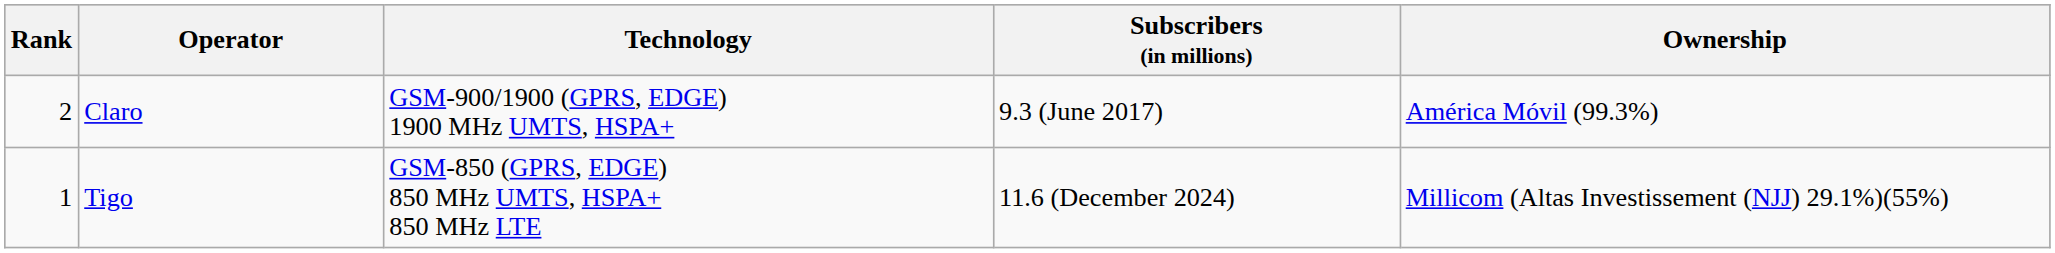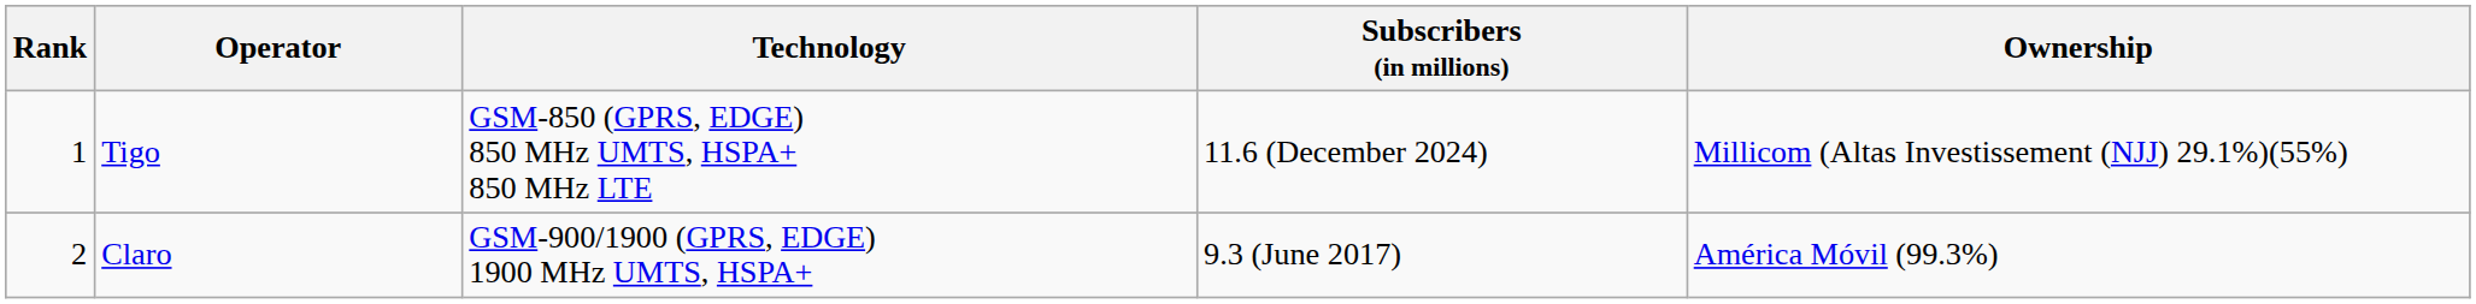 <table class="wikitable">
 <tr>
 <th style="width:3%;">Rank</th>
 <th style="width:15%;">Operator</th>
 <th style="width:30%;">Technology</th>
 <th style="width:20%;">Subscribers<br><small>(in millions)</small></th>
 <th style="width:32%;">Ownership</th>
 </tr>
 <tr>
+<td align=right>1</td>
+<td><a href='#'>Tigo</a></td>
+<td><a href='#'>GSM</a>-850 (<a href='#'>GPRS</a>, <a href='#'>EDGE</a>)<br>850 MHz <a href='#'>UMTS</a>, <a href='#'>HSPA+</a><br>850 MHz <a href='#'>LTE</a></td>
+<td>11.6 (December 2024)</td>
+<td><a href='#'>Millicom</a> (Altas Investissement (<a href='#'>NJJ</a>) 29.1%)(55%)</td>
+</tr>
+<tr>
 <td align=right>2</td>
 <td><a href='#'>Claro</a></td>
 <td><a href='#'>GSM</a>-900/1900 (<a href='#'>GPRS</a>, <a href='#'>EDGE</a>)<br>1900 MHz <a href='#'>UMTS</a>, <a href='#'>HSPA+</a></td>
 <td>9.3 (June 2017)</td>
 <td><a href='#'>América Móvil</a> (99.3%)</td>
 </tr>
-<tr>
-<td align=right>1</td>
-<td><a href='#'>Tigo</a></td>
-<td><a href='#'>GSM</a>-850 (<a href='#'>GPRS</a>, <a href='#'>EDGE</a>)<br>850 MHz <a href='#'>UMTS</a>, <a href='#'>HSPA+</a><br>850 MHz <a href='#'>LTE</a></td>
-<td>11.6 (December 2024)</td>
-<td><a href='#'>Millicom</a> (Altas Investissement (<a href='#'>NJJ</a>) 29.1%)(55%)</td>
-</tr>
 </table>
